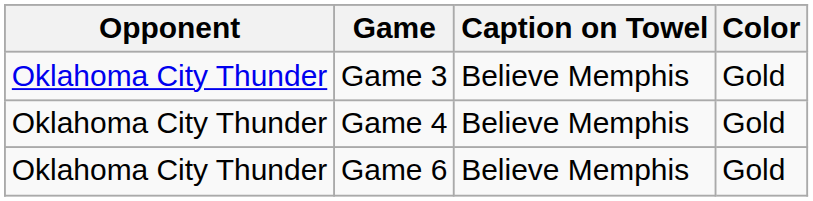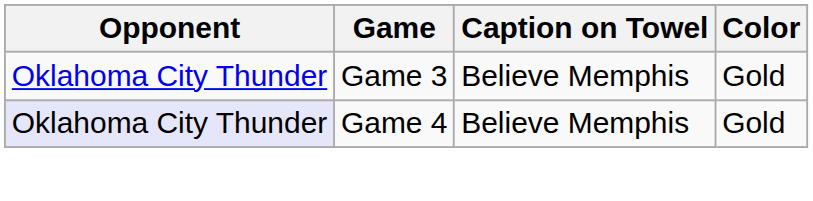 <table class="wikitable">
 <tr>
 <th>Opponent</th>
 <th>Game</th>
 <th>Caption on Towel</th>
 <th>Color</th>
 </tr>
 <tr>
 <td><a href='#'>Oklahoma City Thunder</a></td>
 <td>Game 3</td>
 <td>Believe Memphis</td>
 <td>Gold</td>
 </tr>
 <tr>
-<td>Oklahoma City Thunder</td>
+<td style="background: lavender;">Oklahoma City Thunder</td>
 <td>Game 4</td>
 <td>Believe Memphis</td>
 <td>Gold</td>
 </tr>
-<tr>
-<td>Oklahoma City Thunder</td>
-<td>Game 6</td>
-<td>Believe Memphis</td>
-<td>Gold</td>
-</tr>
 </table>
